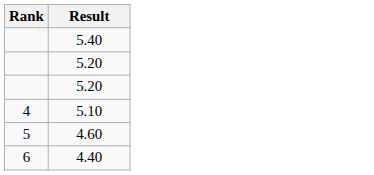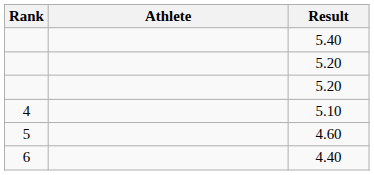 <table class=wikitable style="text-align:center">
 <tr>
 <th width=40>Rank</th>
+<th width=250>Athlete</th>
 <th width=80>Result</th>
 </tr>
 <tr>
 <td></td>
+<td align=left></td>
 <td>5.40</td>
 </tr>
 <tr>
 <td></td>
+<td align=left></td>
 <td>5.20</td>
 </tr>
 <tr>
 <td></td>
+<td align=left></td>
 <td>5.20</td>
 </tr>
 <tr>
 <td>4</td>
+<td align=left></td>
 <td>5.10</td>
 </tr>
 <tr>
 <td>5</td>
+<td align=left></td>
 <td>4.60</td>
 </tr>
 <tr>
 <td>6</td>
+<td align=left></td>
 <td>4.40</td>
 </tr>
 </table>
